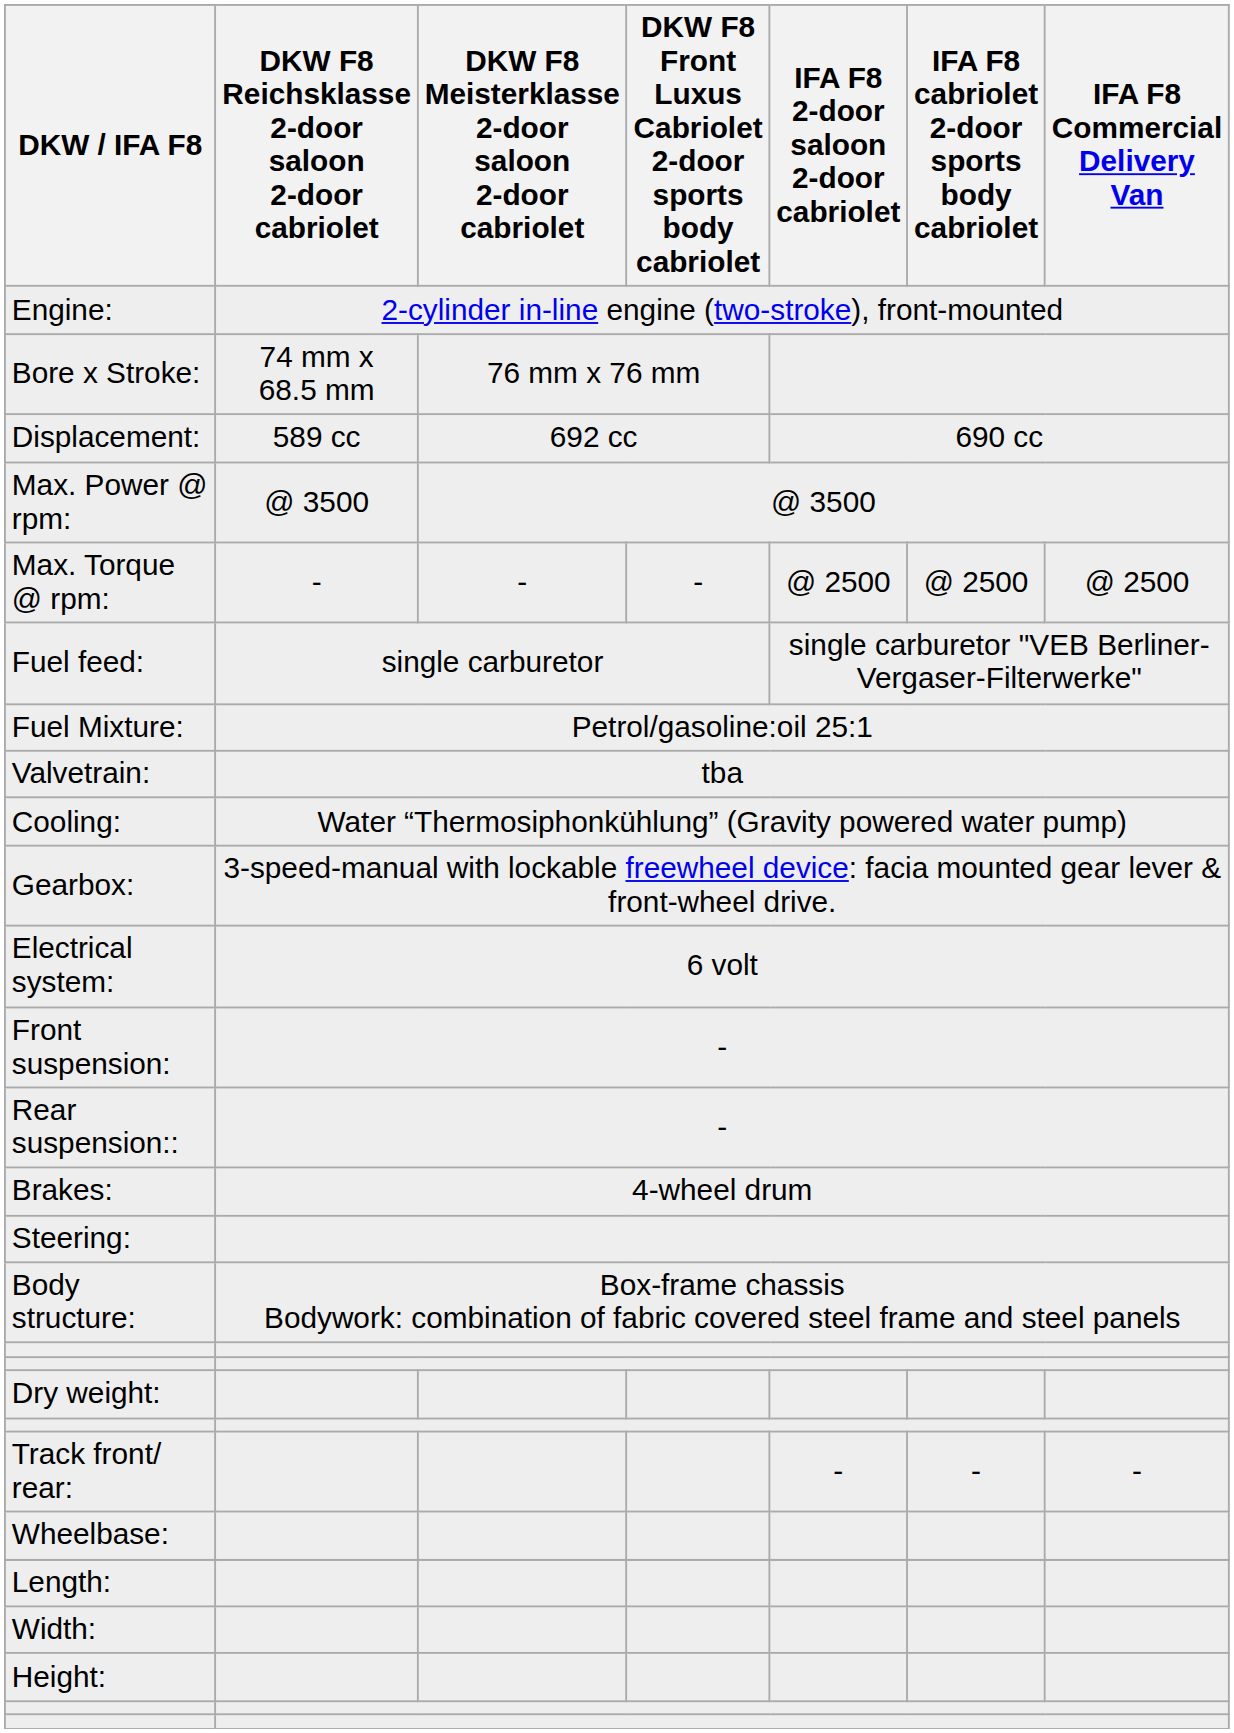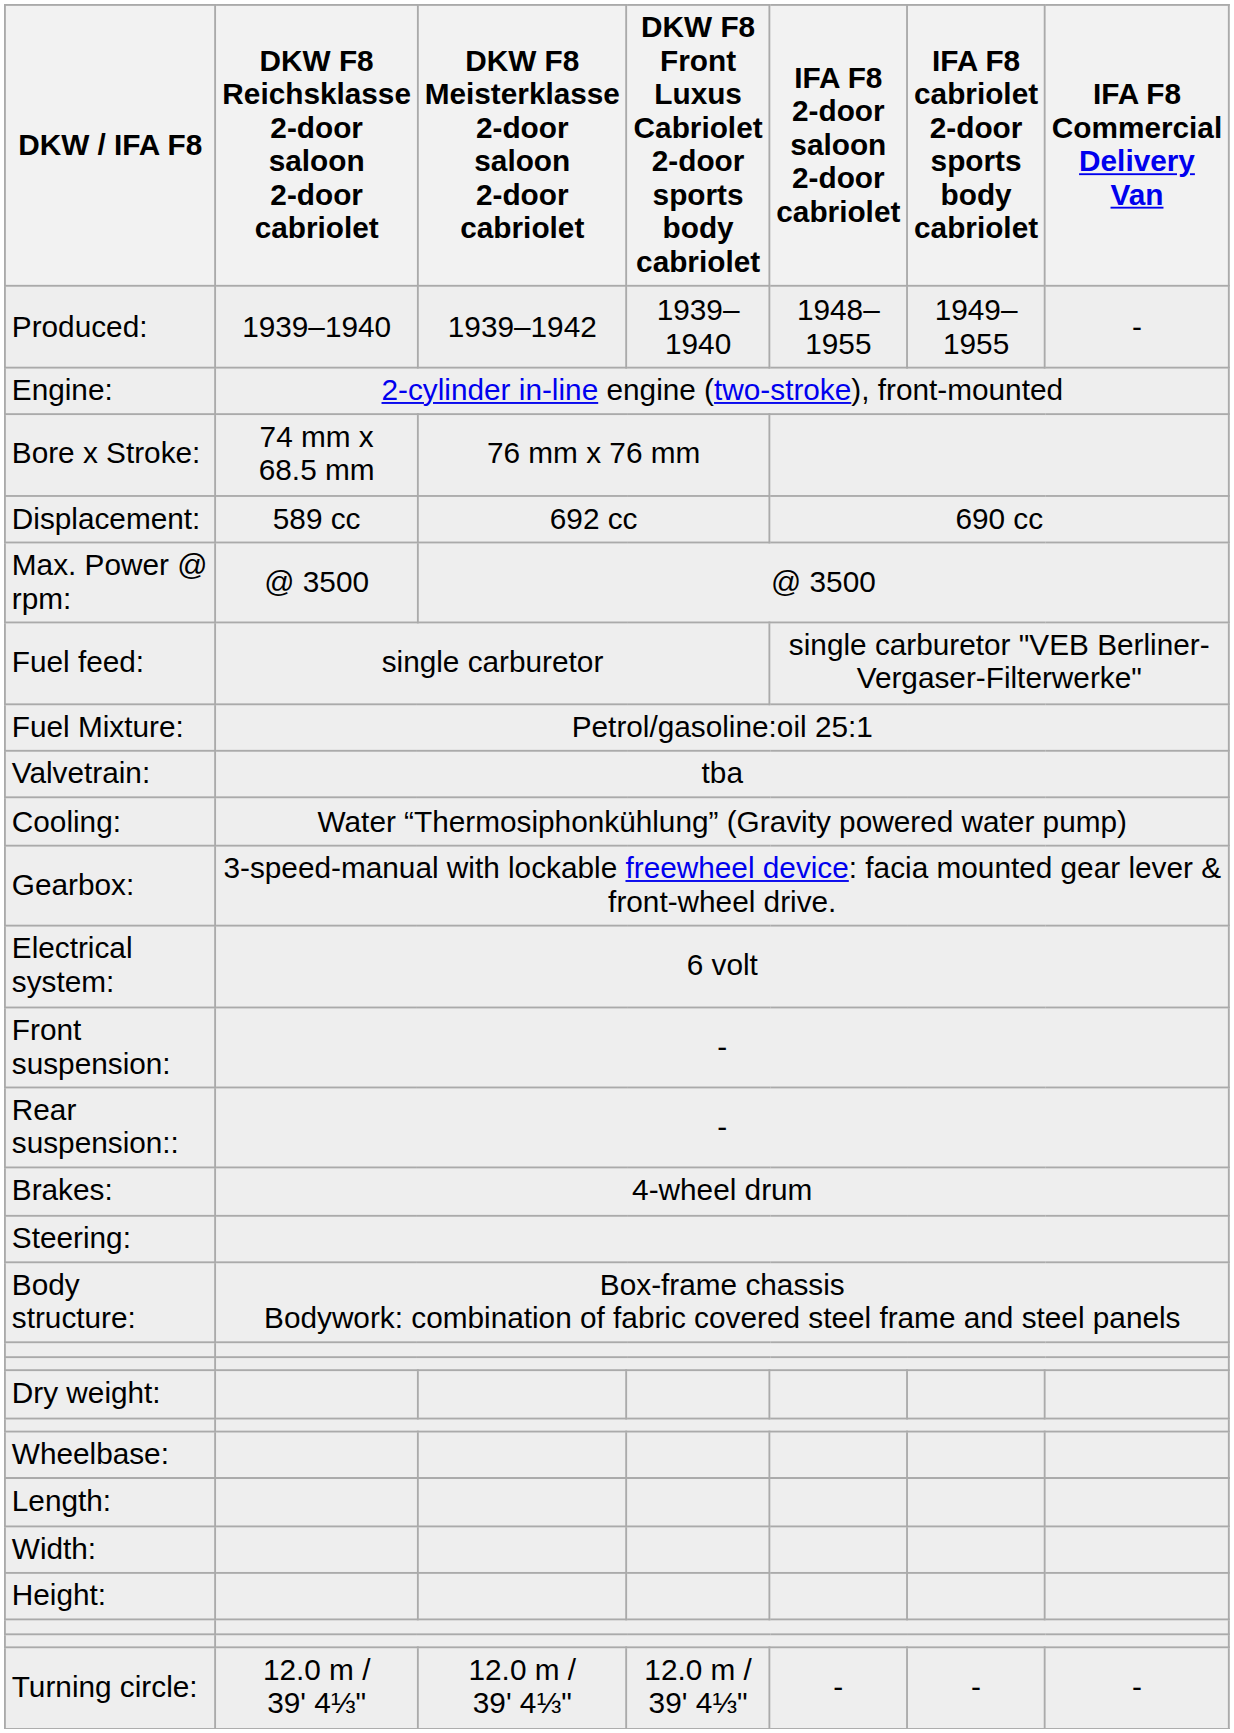 <table class="wikitable">
 <tr>
 <th width="16%">DKW / IFA F8</th>
 <th width="14%">DKW F8 Reichsklasse<br>2-door saloon<br>2-door cabriolet<br></th>
 <th width="14%">DKW F8 Meisterklasse<br>2-door saloon<br>2-door cabriolet<br></th>
 <th width="14%">DKW F8 Front Luxus Cabriolet<br>2-door sports body cabriolet</th>
 <th width="14%">IFA F8<br>2-door saloon<br>2-door cabriolet</th>
 <th width="14%">IFA F8 cabriolet<br>2-door sports body cabriolet</th>
 <th width="14%">IFA F8 Commercial<br> <a href='#'>Delivery Van</a></th>
+</tr>
+<tr style="background:#EEEEEE;">
+<td>Produced: </td>
+<td align="center">1939–1940</td>
+<td align="center">1939–1942</td>
+<td align="center">1939–1940</td>
+<td align="center">1948–1955</td>
+<td align="center">1949–1955</td>
+<td align="center">-</td>
 </tr>
 <tr style="background:#EEEEEE;">
 <td>Engine: </td>
 <td colspan="6" align="center"><a href='#'>2-cylinder in-line</a> engine (<a href='#'>two-stroke</a>), front-mounted</td>
 </tr>
 <tr style="background:#EEEEEE;">
 <td>Bore x Stroke: </td>
 <td colspan="1" align="center">74 mm x 68.5 mm</td>
 <td colspan="2" align="center">76 mm x 76 mm</td>
 <td colspan="3" align="center"></td>
 </tr>
 <tr style="background:#EEEEEE;">
 <td>Displacement: </td>
 <td colspan="1" align="center">589 cc</td>
 <td colspan="2" align="center">692 cc</td>
 <td colspan="3" align="center">690 cc</td>
 </tr>
 <tr style="background:#EEEEEE;">
 <td>Max. Power @ rpm: </td>
 <td align="center"> @ 3500</td>
 <td colspan="5" align="center"> @ 3500</td>
-</tr>
-<tr style="background:#EEEEEE;">
-<td>Max. Torque @ rpm: </td>
-<td align="center">-</td>
-<td align="center">-</td>
-<td align="center">-</td>
-<td align="center"> @ 2500</td>
-<td align="center"> @ 2500</td>
-<td align="center"> @ 2500</td>
 </tr>
 <tr style="background:#EEEEEE;">
 <td>Fuel feed: </td>
 <td colspan="3" align="center">single carburetor</td>
 <td colspan="3" align="center">single carburetor "VEB Berliner-Vergaser-Filterwerke"</td>
 </tr>
 <tr style="background:#EEEEEE;">
 <td>Fuel Mixture: </td>
 <td colspan="6" align="center">Petrol/gasoline:oil 25:1</td>
 </tr>
 <tr style="background:#EEEEEE;">
 <td>Valvetrain: </td>
 <td colspan="6" align="center">tba</td>
 </tr>
 <tr style="background:#EEEEEE;">
 <td>Cooling: </td>
 <td colspan="6" align="center">Water “Thermosiphonkühlung” (Gravity powered water pump)</td>
 </tr>
 <tr style="background:#EEEEEE;">
 <td>Gearbox: </td>
 <td colspan="6" align="center">3-speed-manual with lockable <a href='#'>freewheel device</a>: facia mounted gear lever & front-wheel drive.</td>
 </tr>
 <tr style="background:#EEEEEE;">
 <td>Electrical system: </td>
 <td colspan="6" align="center">6 volt</td>
 </tr>
 <tr style="background:#EEEEEE;">
 <td>Front suspension: </td>
 <td colspan="6" align="center">-</td>
 </tr>
 <tr style="background:#EEEEEE;">
 <td>Rear suspension:: </td>
 <td colspan="6" align="center">-</td>
 </tr>
 <tr style="background:#EEEEEE;">
 <td>Brakes: </td>
 <td colspan="6" align="center">4-wheel drum</td>
 </tr>
 <tr style="background:#EEEEEE;">
 <td>Steering: </td>
 <td colspan="6" align="center"></td>
 </tr>
 <tr style="background:#EEEEEE;">
 <td>Body structure: </td>
 <td colspan="6" align="center">Box-frame chassis<br>Bodywork: combination of fabric covered steel frame and steel panels</td>
 </tr>
 <tr style="background:#EEEEEE;">
 <td></td>
 <td colspan="6" align="center"></td>
 </tr>
 <tr style="background:#EEEEEE;">
 <td></td>
 <td colspan="6" align="center"></td>
 </tr>
 <tr style="background:#EEEEEE;">
 <td>Dry weight: </td>
 <td align="center"></td>
 <td align="center"></td>
 <td align="center"></td>
 <td align="center"></td>
 <td align="center"></td>
 <td align="center"></td>
 </tr>
 <tr style="background:#EEEEEE;">
 <td></td>
 <td colspan="6" align="center"></td>
 </tr>
 <tr style="background:#EEEEEE;">
-<td>Track front/<br>rear: </td>
-<td align="center"> </td>
-<td align="center"> </td>
-<td align="center"> </td>
-<td align="center">-</td>
-<td align="center">-</td>
-<td align="center">-</td>
-</tr>
-<tr style="background:#EEEEEE;">
 <td>Wheelbase: </td>
 <td align="center"></td>
 <td align="center"></td>
 <td align="center"></td>
 <td align="center"></td>
 <td align="center"></td>
 <td align="center"></td>
 </tr>
 <tr style="background:#EEEEEE;">
 </tr>
 <tr style="background:#EEEEEE;">
 <td>Length: </td>
 <td align="center"></td>
 <td align="center"></td>
 <td align="center"></td>
 <td align="center"></td>
 <td align="center"></td>
 <td align="center"></td>
 </tr>
 <tr style="background:#EEEEEE;">
 <td>Width: </td>
 <td align="center"></td>
 <td align="center"></td>
 <td align="center"></td>
 <td align="center"></td>
 <td align="center"></td>
 <td align="center"></td>
 </tr>
 <tr style="background:#EEEEEE;">
 <td>Height: </td>
 <td align="center"></td>
 <td align="center"></td>
 <td align="center"></td>
 <td align="center"></td>
 <td align="center"></td>
 <td align="center"></td>
 </tr>
 <tr style="background:#EEEEEE;">
 <td></td>
 <td colspan="6" align="center"></td>
 </tr>
 <tr style="background:#EEEEEE;">
 <td></td>
 <td colspan="6" align="center"></td>
 </tr>
 <tr style="background:#EEEEEE;">
+<td>Turning circle: </td>
+<td align="center">12.0 m /<br>39' 4⅓"</td>
+<td align="center">12.0 m /<br>39' 4⅓"</td>
+<td align="center">12.0 m /<br>39' 4⅓"</td>
+<td align="center">-</td>
+<td align="center">-</td>
+<td align="center">-</td>
+</tr>
+<tr style="background:#EEEEEE;">
 </tr>
 <tr style="background:#EEEEEE;">
 </tr>
 </table>
